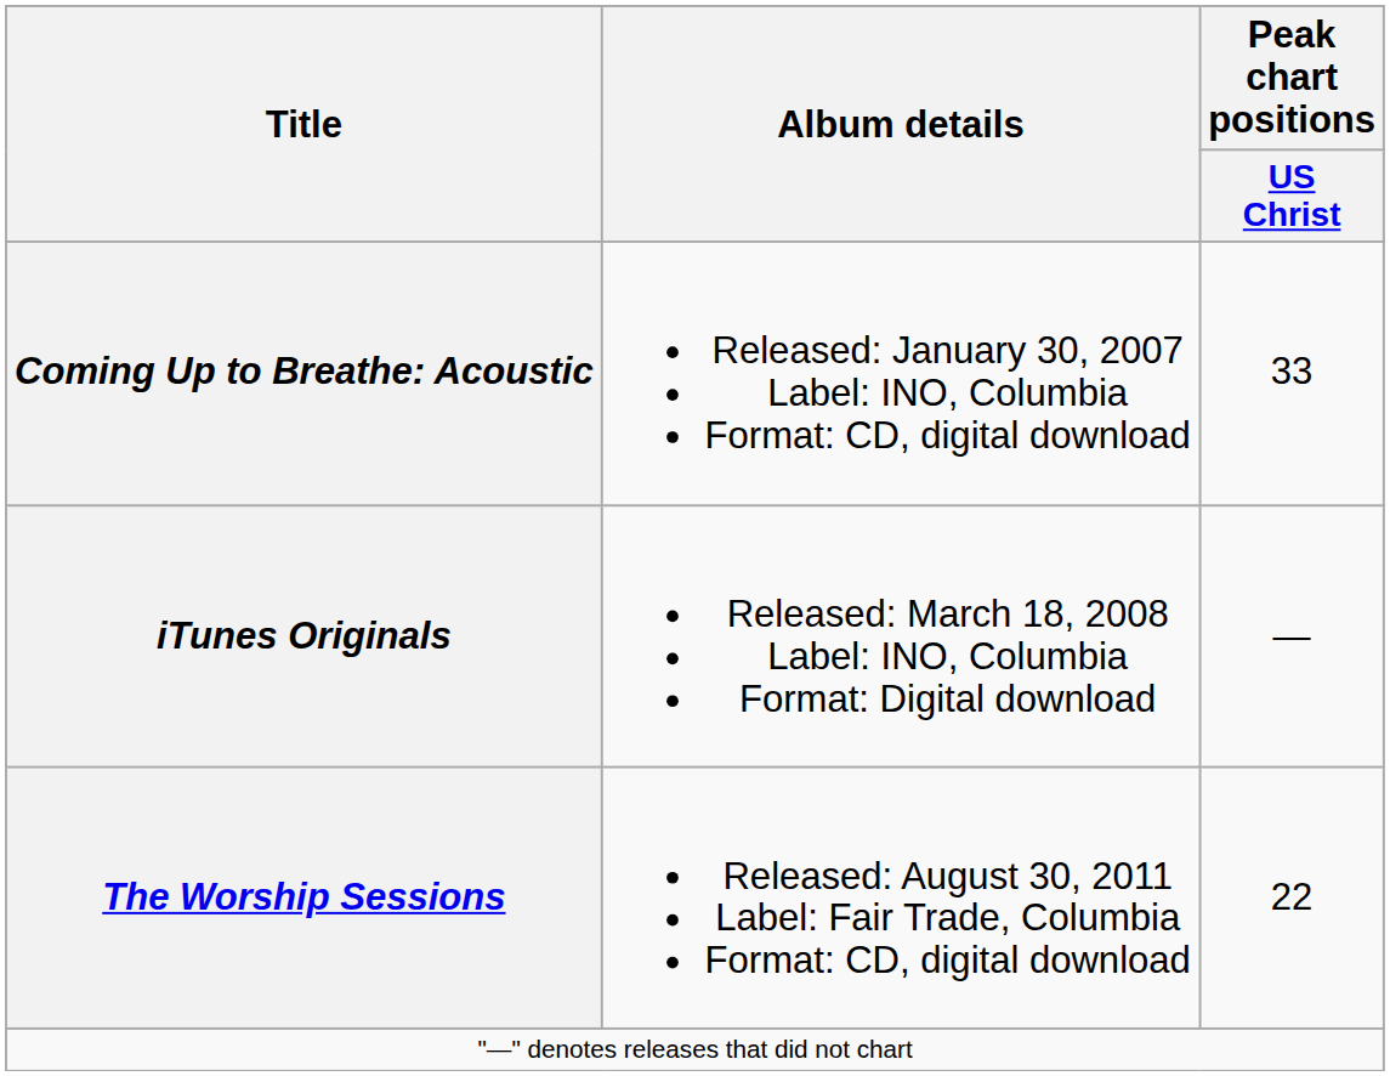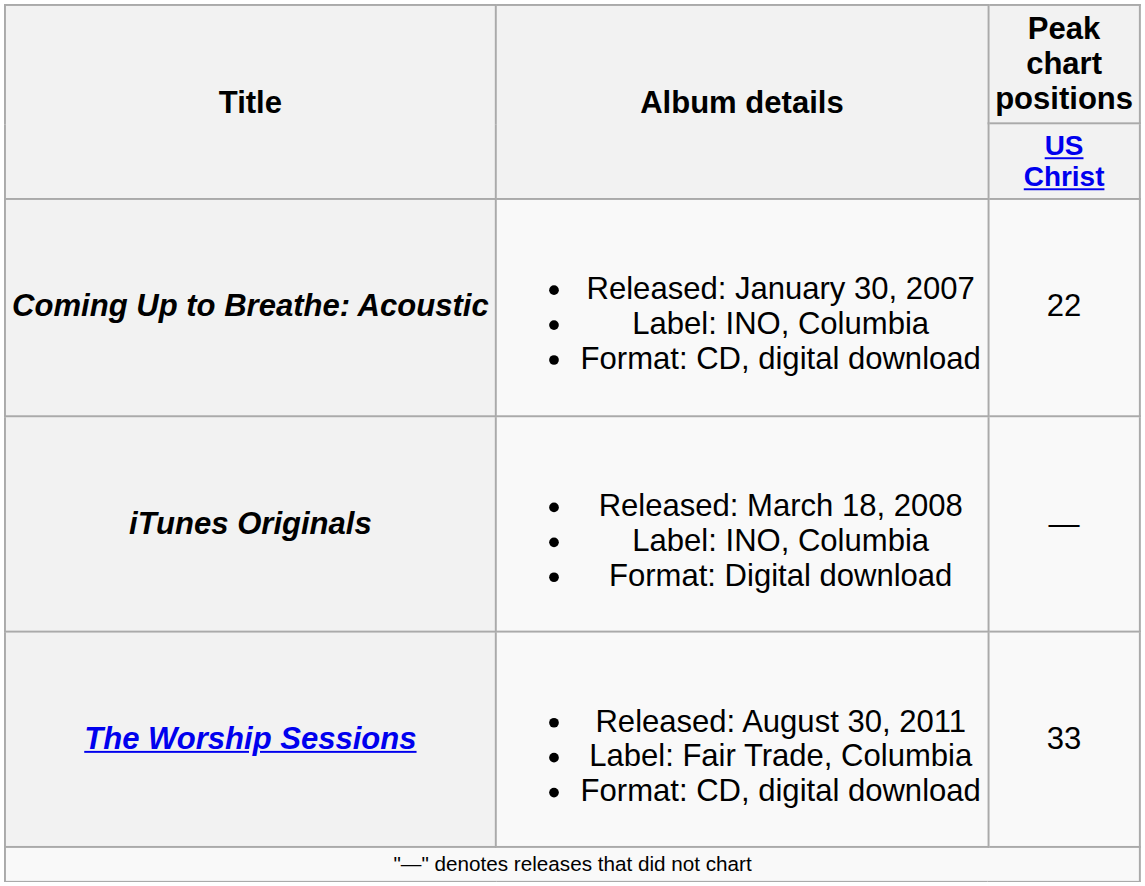 <table class="wikitable plainrowheaders" style="text-align:center;">
 <tr>
 <th scope="col" rowspan="2">Title</th>
 <th scope="col" rowspan="2">Album details</th>
 <th scope="col">Peak chart positions</th>
 </tr>
 <tr>
 <th style="width:3em; font-size:90%"><a href='#'>US<br>Christ</a><br></th>
 </tr>
 <tr>
 <th scope="row"><em>Coming Up to Breathe: Acoustic</em></th>
 <td><br><ul><li>Released: January 30, 2007</li><li>Label: INO, Columbia</li><li>Format: CD, digital download</li></ul></td>
-<td>33</td>
+<td>22</td>
 </tr>
 <tr>
 <th scope="row"><em>iTunes Originals</em></th>
 <td><br><ul><li>Released: March 18, 2008</li><li>Label: INO, Columbia</li><li>Format: Digital download</li></ul></td>
 <td>—</td>
 </tr>
 <tr>
 <th scope="row"><em><a href='#'>The Worship Sessions</a></em></th>
 <td><br><ul><li>Released: August 30, 2011</li><li>Label: Fair Trade, Columbia</li><li>Format: CD, digital download</li></ul></td>
-<td>22</td>
+<td>33</td>
 </tr>
 <tr>
 <td colspan="10" style="font-size:8pt">"—" denotes releases that did not chart</td>
 </tr>
 </table>
